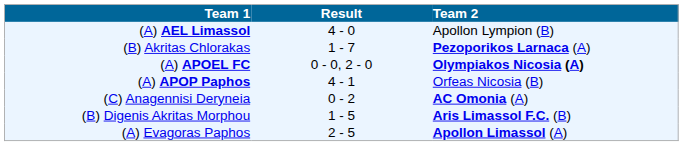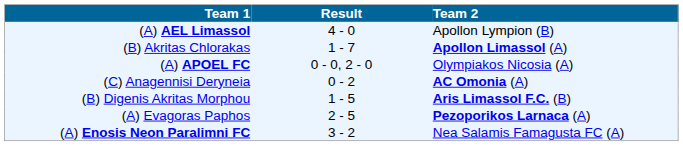 <table cellspacing="0" style="background: #EBF5FF; border: 1px #aaa solid; border-collapse: collapse; font-size: 95%;" width=60%>
 <tr bgcolor=#006699 style="color:white;">
 <th width=30% align="right">Team 1</th>
 <th width=22% align="center">Result</th>
 <th width=30% align="left">Team 2</th>
 </tr>
 <tr>
 <td align=right>(<a href='#'>A</a>) <strong><a href='#'>AEL Limassol</a></strong></td>
 <td align=center>4 - 0</td>
 <td align=left>Apollon Lympion (<a href='#'>B</a>)</td>
 </tr>
 <tr>
 <td align=right>(<a href='#'>B</a>) <a href='#'>Akritas Chlorakas</a></td>
 <td align=center>1 - 7</td>
-<td align=left><strong><a href='#'>Pezoporikos Larnaca</a></strong> (<a href='#'>A</a>)</td>
+<td align=left><strong><a href='#'>Apollon Limassol</a></strong> (<a href='#'>A</a>)</td>
 </tr>
 <tr>
 <td align=right>(<a href='#'>A</a>) <strong><a href='#'>APOEL FC</a></strong></td>
 <td align=center>0 - 0, 2 - 0</td>
-<td align=left><strong><a href='#'>Olympiakos Nicosia</a> (<a href='#'>A</a>)</strong></td>
-</tr>
-<tr>
-<td align=right>(<a href='#'>A</a>) <strong><a href='#'>APOP Paphos</a></strong></td>
-<td align=center>4 - 1</td>
-<td align=left><a href='#'>Orfeas Nicosia</a> (<a href='#'>B</a>)</td>
+<td align=left><a href='#'>Olympiakos Nicosia</a> (<a href='#'>A</a>)</td>
 </tr>
 <tr>
 <td align=right>(<a href='#'>C</a>) <a href='#'>Anagennisi Deryneia</a></td>
 <td align=center>0 - 2</td>
 <td align=left><strong><a href='#'>AC Omonia</a></strong> (<a href='#'>A</a>)</td>
 </tr>
 <tr>
 <td align=right>(<a href='#'>B</a>) <a href='#'>Digenis Akritas Morphou</a></td>
 <td align=center>1 - 5</td>
 <td align=left><strong><a href='#'>Aris Limassol F.C.</a></strong> (<a href='#'>B</a>)</td>
 </tr>
 <tr>
 <td align=right>(<a href='#'>A</a>) <a href='#'>Evagoras Paphos</a></td>
 <td align=center>2 - 5</td>
-<td align=left><strong><a href='#'>Apollon Limassol</a></strong> (<a href='#'>A</a>)</td>
+<td align=left><strong><a href='#'>Pezoporikos Larnaca</a></strong> (<a href='#'>A</a>)</td>
+</tr>
+<tr>
+<td align=right>(<a href='#'>A</a>) <strong><a href='#'>Enosis Neon Paralimni FC</a></strong></td>
+<td align=center>3 - 2</td>
+<td align=left><a href='#'>Nea Salamis Famagusta FC</a> (<a href='#'>A</a>)</td>
 </tr>
 <tr>
 </tr>
 </table>
